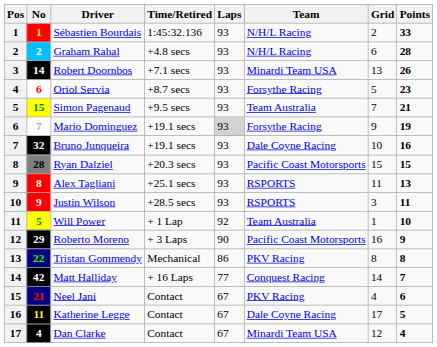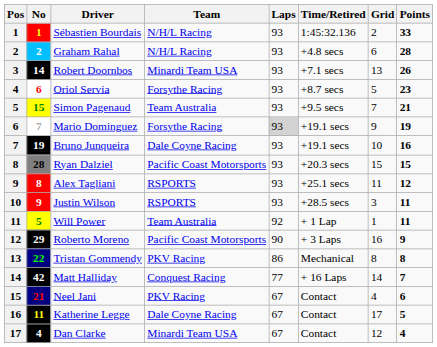 <table class="wikitable" style="font-size:95%;">
 <tr>
 <th>Pos</th>
 <th>No</th>
 <th>Driver</th>
+<th>Team</th>
+<th>Laps</th>
 <th>Time/Retired</th>
-<th>Laps</th>
-<th>Team</th>
 <th>Grid</th>
 <th>Points</th>
 </tr>
 <tr>
 <th>1</th>
 <td style="background:red; color:yellow;" align=center width="25"><strong>1</strong></td>
 <td> <a href='#'>Sébastien Bourdais</a></td>
+<td><a href='#'>N/H/L Racing</a></td>
+<td>93</td>
 <td>1:45:32.136</td>
-<td>93</td>
-<td><a href='#'>N/H/L Racing</a></td>
 <td>2</td>
 <td><strong>33</strong></td>
 </tr>
 <tr>
 <th>2</th>
 <td style="background:DeepSkyBlue; color:white;" align=center width="25"><strong>2</strong></td>
 <td> <a href='#'>Graham Rahal</a></td>
+<td><a href='#'>N/H/L Racing</a></td>
+<td>93</td>
 <td>+4.8 secs</td>
-<td>93</td>
-<td><a href='#'>N/H/L Racing</a></td>
 <td>6</td>
 <td><strong>28</strong></td>
 </tr>
 <tr>
 <th>3</th>
 <td style="background:black; color:white;" align="center" width="25"><strong>14</strong></td>
 <td> <a href='#'>Robert Doornbos</a></td>
+<td><a href='#'>Minardi Team USA</a></td>
+<td>93</td>
 <td>+7.1 secs</td>
-<td>93</td>
-<td><a href='#'>Minardi Team USA</a></td>
 <td>13</td>
 <td><strong>26</strong></td>
 </tr>
 <tr>
 <th>4</th>
 <td style="background:white; color:red;" align=center width="25"><strong>6</strong></td>
 <td> <a href='#'>Oriol Servia</a></td>
+<td><a href='#'>Forsythe Racing</a></td>
+<td>93</td>
 <td>+8.7 secs</td>
-<td>93</td>
-<td><a href='#'>Forsythe Racing</a></td>
 <td>5</td>
 <td><strong>23</strong></td>
 </tr>
 <tr>
 <th>5</th>
 <td style="background:yellow; color:green;" align=center width="25"><strong>15</strong></td>
 <td> <a href='#'>Simon Pagenaud</a></td>
+<td><a href='#'>Team Australia</a></td>
+<td>93</td>
 <td>+9.5 secs</td>
-<td>93</td>
-<td><a href='#'>Team Australia</a></td>
 <td>7</td>
 <td><strong>21</strong></td>
 </tr>
 <tr>
 <th>6</th>
 <td style="background:white; color:DarkGrey;" align=center width="25"><strong>7</strong></td>
 <td> <a href='#'>Mario Dominguez</a></td>
+<td><a href='#'>Forsythe Racing</a></td>
+<td style="background: lightgrey;">93</td>
 <td>+19.1 secs</td>
-<td style="background: lightgrey;">93</td>
-<td><a href='#'>Forsythe Racing</a></td>
 <td>9</td>
 <td><strong>19</strong></td>
 </tr>
 <tr>
 <th>7</th>
-<td style="background:black; color:white;" align="center" width="25"><strong>32</strong></td>
+<td style="background:black; color:white;" align="center" width="25"><strong>19</strong></td>
 <td> <a href='#'>Bruno Junqueira</a></td>
+<td><a href='#'>Dale Coyne Racing</a></td>
+<td>93</td>
 <td>+19.1 secs</td>
-<td>93</td>
-<td><a href='#'>Dale Coyne Racing</a></td>
 <td>10</td>
 <td><strong>16</strong></td>
 </tr>
 <tr>
 <th>8</th>
 <td style="background:grey; color:black;" align=center width="25"><strong>28</strong></td>
 <td> <a href='#'>Ryan Dalziel</a></td>
+<td><a href='#'>Pacific Coast Motorsports</a></td>
+<td>93</td>
 <td>+20.3 secs</td>
-<td>93</td>
-<td><a href='#'>Pacific Coast Motorsports</a></td>
 <td>15</td>
 <td><strong>15</strong></td>
 </tr>
 <tr>
 <th>9</th>
 <td style="background:red; color:white;" align=center width="25"><strong>8</strong></td>
 <td> <a href='#'>Alex Tagliani</a></td>
+<td><a href='#'>RSPORTS</a></td>
+<td>93</td>
 <td>+25.1 secs</td>
-<td>93</td>
-<td><a href='#'>RSPORTS</a></td>
 <td>11</td>
-<td><strong>13</strong></td>
+<td><strong>12</strong></td>
 </tr>
 <tr>
 <th>10</th>
 <td style="background:red; color:white;" align=center width="25"><strong>9</strong></td>
 <td> <a href='#'>Justin Wilson</a></td>
+<td><a href='#'>RSPORTS</a></td>
+<td>93</td>
 <td>+28.5 secs</td>
-<td>93</td>
-<td><a href='#'>RSPORTS</a></td>
 <td>3</td>
 <td><strong>11</strong></td>
 </tr>
 <tr>
 <th>11</th>
 <td style="background:yellow; color:green;" align="center" width="25"><strong>5</strong></td>
 <td> <a href='#'>Will Power</a></td>
+<td><a href='#'>Team Australia</a></td>
+<td>92</td>
 <td>+ 1 Lap</td>
-<td>92</td>
-<td><a href='#'>Team Australia</a></td>
 <td>1</td>
-<td><strong>10</strong></td>
+<td><strong>11</strong></td>
 </tr>
 <tr>
 <th>12</th>
 <td style="background:black; color:white;" align=center width="25"><strong>29</strong></td>
 <td> <a href='#'>Roberto Moreno</a></td>
+<td><a href='#'>Pacific Coast Motorsports</a></td>
+<td>90</td>
 <td>+ 3 Laps</td>
-<td>90</td>
-<td><a href='#'>Pacific Coast Motorsports</a></td>
 <td>16</td>
 <td><strong>9</strong></td>
 </tr>
 <tr>
 <th>13</th>
 <td style="background:navy; color:lime;" align=center width="25"><strong>22</strong></td>
 <td> <a href='#'>Tristan Gommendy</a></td>
+<td><a href='#'>PKV Racing</a></td>
+<td>86</td>
 <td>Mechanical</td>
-<td>86</td>
-<td><a href='#'>PKV Racing</a></td>
 <td>8</td>
 <td><strong>8</strong></td>
 </tr>
 <tr>
 <th>14</th>
 <td style="background:black; color:white;" align=center width="25"><strong>42</strong></td>
 <td> <a href='#'>Matt Halliday</a></td>
+<td><a href='#'>Conquest Racing</a></td>
+<td>77</td>
 <td>+ 16 Laps</td>
-<td>77</td>
-<td><a href='#'>Conquest Racing</a></td>
 <td>14</td>
 <td><strong>7</strong></td>
 </tr>
 <tr>
 <th>15</th>
 <td style="background:navy; color:red;" align=center width="25"><strong>21</strong></td>
 <td> <a href='#'>Neel Jani</a></td>
+<td><a href='#'>PKV Racing</a></td>
+<td>67</td>
 <td>Contact</td>
-<td>67</td>
-<td><a href='#'>PKV Racing</a></td>
 <td>4</td>
 <td><strong>6</strong></td>
 </tr>
 <tr>
 <th>16</th>
 <td style="background:black; color:yellow;" align=center width="25"><strong>11</strong></td>
 <td> <a href='#'>Katherine Legge</a></td>
+<td><a href='#'>Dale Coyne Racing</a></td>
+<td>67</td>
 <td>Contact</td>
-<td>67</td>
-<td><a href='#'>Dale Coyne Racing</a></td>
 <td>17</td>
 <td><strong>5</strong></td>
 </tr>
 <tr>
 <th>17</th>
 <td style="background:black; color:white;" align=center width="25"><strong>4</strong></td>
 <td> <a href='#'>Dan Clarke</a></td>
+<td><a href='#'>Minardi Team USA</a></td>
+<td>67</td>
 <td>Contact</td>
-<td>67</td>
-<td><a href='#'>Minardi Team USA</a></td>
 <td>12</td>
 <td><strong>4</strong></td>
 </tr>
 </table>
